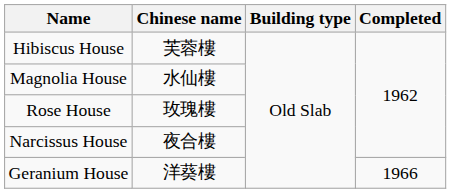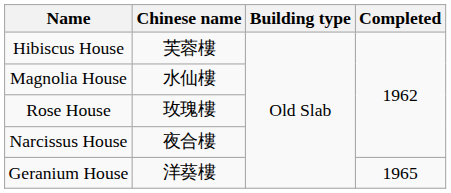 <table class="wikitable" style="text-align: center">
 <tr>
 <th>Name</th>
 <th>Chinese name</th>
 <th>Building type</th>
 <th>Completed</th>
 </tr>
 <tr>
 <td>Hibiscus House</td>
 <td>芙蓉樓</td>
 <td rowspan="5">Old Slab</td>
 <td rowspan="4">1962</td>
 </tr>
 <tr>
 <td>Magnolia House</td>
 <td>水仙樓</td>
 </tr>
 <tr>
 <td>Rose House</td>
 <td>玫瑰樓</td>
 </tr>
 <tr>
 <td>Narcissus House</td>
 <td>夜合樓</td>
 </tr>
 <tr>
 <td>Geranium House</td>
 <td>洋葵樓</td>
-<td>1966</td>
+<td>1965</td>
 </tr>
 </table>
